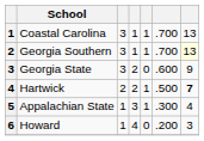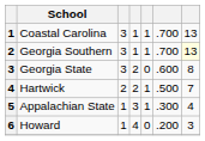 <table class="wikitable">
 <tr>
 <th></th>
 <th>School</th>
 <th></th>
 <th></th>
 <th></th>
 <th></th>
 <th></th>
 </tr>
 <tr align=center>
 <th>1</th>
 <td align=left>Coastal Carolina</td>
 <td>3</td>
 <td>1</td>
 <td>1</td>
 <td>.700</td>
 <td>13</td>
 </tr>
 <tr align=center>
 <th>2</th>
 <td align=left>Georgia Southern</td>
 <td>3</td>
 <td>1</td>
 <td>1</td>
 <td>.700</td>
 <td style="background: lightyellow;">13</td>
 </tr>
 <tr align=center>
 <th>3</th>
 <td align=left>Georgia State</td>
 <td>3</td>
 <td>2</td>
 <td>0</td>
 <td>.600</td>
-<td>9</td>
+<td>8</td>
 </tr>
 <tr align=center>
 <th>4</th>
 <td align=left>Hartwick</td>
 <td>2</td>
 <td>2</td>
 <td>1</td>
 <td>.500</td>
-<td><strong>7</strong></td>
+<td>7</td>
 </tr>
 <tr align=center>
 <th>5</th>
 <td align=left>Appalachian State</td>
 <td>1</td>
 <td>3</td>
 <td>1</td>
 <td>.300</td>
 <td>4</td>
 </tr>
 <tr align=center>
 <th>6</th>
 <td align=left>Howard</td>
 <td>1</td>
 <td>4</td>
 <td>0</td>
 <td>.200</td>
 <td>3</td>
 </tr>
 <tr align=center>
 </tr>
 </table>
